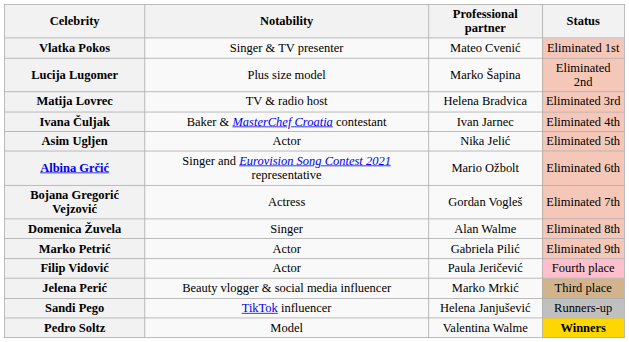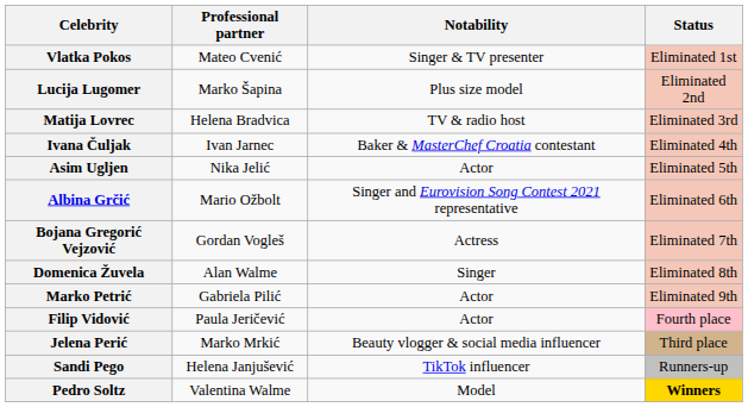 <table class="wikitable sortable" style="text-align:center; width:90%">
 <tr>
 <th scope="col">Celebrity</th>
+<th scope="col">Professional partner</th>
 <th scope="col" class="unsortable">Notability</th>
-<th scope="col">Professional partner</th>
 <th scope="col">Status</th>
 </tr>
 <tr>
 <th>Vlatka Pokos</th>
+<td>Mateo Cvenić</td>
 <td>Singer & TV presenter</td>
-<td>Mateo Cvenić</td>
 <td bgcolor="#F4C7B8">Eliminated 1st</td>
 </tr>
 <tr>
 <th>Lucija Lugomer</th>
+<td>Marko Šapina</td>
 <td>Plus size model</td>
-<td>Marko Šapina</td>
 <td bgcolor="#F4C7B8">Eliminated 2nd</td>
 </tr>
 <tr>
 <th>Matija Lovrec</th>
+<td>Helena Bradvica</td>
 <td>TV & radio host</td>
-<td>Helena Bradvica</td>
 <td bgcolor="#F4C7B8">Eliminated 3rd</td>
 </tr>
 <tr>
 <th>Ivana Čuljak</th>
+<td>Ivan Jarnec</td>
 <td>Baker & <em><a href='#'>MasterChef Croatia</a></em> contestant</td>
-<td>Ivan Jarnec</td>
 <td bgcolor="#F4C7B8">Eliminated 4th</td>
 </tr>
 <tr>
 <th>Asim Ugljen</th>
+<td>Nika Jelić</td>
 <td>Actor</td>
-<td>Nika Jelić</td>
 <td bgcolor="#F4C7B8">Eliminated 5th</td>
 </tr>
 <tr>
 <th><a href='#'>Albina Grčić</a></th>
+<td>Mario Ožbolt</td>
 <td>Singer and <em><a href='#'>Eurovision Song Contest 2021</a></em> representative</td>
-<td>Mario Ožbolt</td>
 <td bgcolor="#F4C7B8">Eliminated 6th</td>
 </tr>
 <tr>
 <th>Bojana Gregorić Vejzović</th>
+<td>Gordan Vogleš</td>
 <td>Actress</td>
-<td>Gordan Vogleš</td>
 <td bgcolor="#F4C7B8">Eliminated 7th</td>
 </tr>
 <tr>
 <th>Domenica Žuvela</th>
+<td>Alan Walme</td>
 <td>Singer</td>
-<td>Alan Walme</td>
 <td bgcolor="#F4C7B8">Eliminated 8th</td>
 </tr>
 <tr>
 <th>Marko Petrić</th>
+<td>Gabriela Pilić</td>
 <td>Actor</td>
-<td>Gabriela Pilić</td>
 <td bgcolor="#F4C7B8">Eliminated 9th</td>
 </tr>
 <tr>
 <th>Filip Vidović</th>
+<td>Paula Jeričević</td>
 <td>Actor</td>
-<td>Paula Jeričević</td>
 <td style="background:pink">Fourth place</td>
 </tr>
 <tr>
 <th>Jelena Perić</th>
+<td>Marko Mrkić</td>
 <td>Beauty vlogger & social media influencer</td>
-<td>Marko Mrkić</td>
 <td style="background:tan">Third place</td>
 </tr>
 <tr>
 <th>Sandi Pego</th>
+<td>Helena Janjušević</td>
 <td><a href='#'>TikTok</a> influencer</td>
-<td>Helena Janjušević</td>
 <td style="background:silver">Runners-up</td>
 </tr>
 <tr>
 <th>Pedro Soltz</th>
+<td>Valentina Walme</td>
 <td>Model</td>
-<td>Valentina Walme</td>
 <td style="background:gold"><strong>Winners</strong></td>
 </tr>
 </table>
